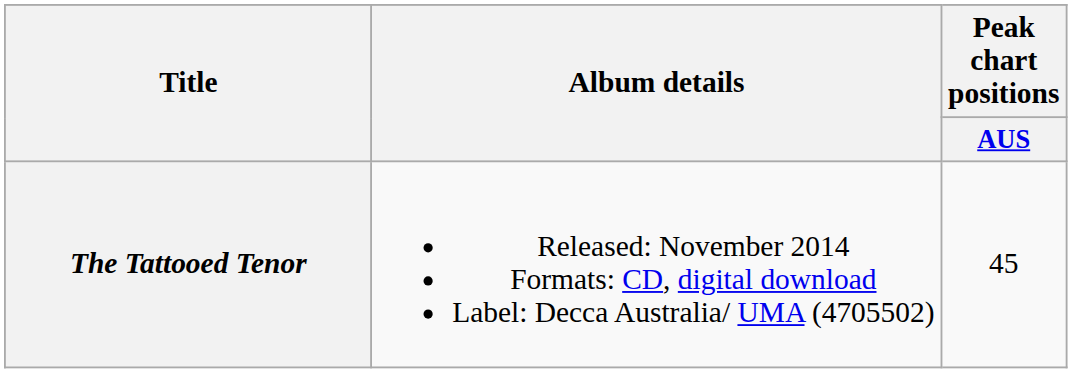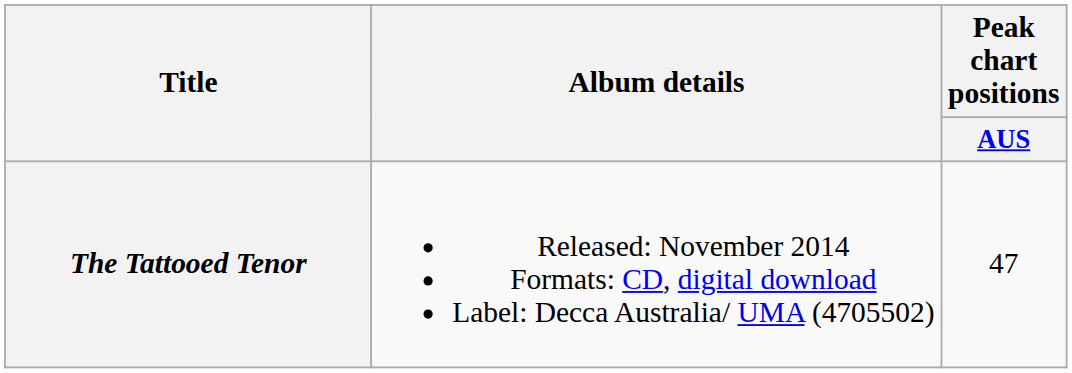 <table class="wikitable plainrowheaders" style="text-align:center;">
 <tr>
 <th scope="col" rowspan="2" style="width:12em;">Title</th>
 <th scope="col" rowspan="2">Album details</th>
 <th scope="col" colspan="1">Peak chart positions</th>
 </tr>
 <tr>
 <th scope="col" style="width:3em;font-size:90%;"><a href='#'>AUS</a><br></th>
 </tr>
 <tr>
 <th scope="row"><em>The Tattooed Tenor</em></th>
 <td><br><ul><li>Released: November 2014</li><li>Formats: <a href='#'>CD</a>, <a href='#'>digital download</a></li><li>Label: Decca Australia/ <a href='#'>UMA</a> (4705502)</li></ul></td>
-<td>45</td>
+<td>47</td>
 </tr>
 </table>
